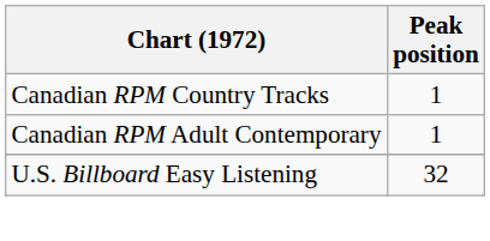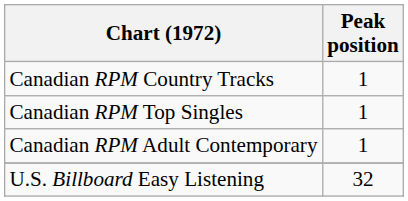 <table class="wikitable sortable">
 <tr>
 <th align="left">Chart (1972)</th>
 <th align="center">Peak<br>position</th>
 </tr>
 <tr>
 <td align="left">Canadian <em>RPM</em> Country Tracks</td>
+<td align="center">1</td>
+</tr>
+<tr>
+<td align="left">Canadian <em>RPM</em> Top Singles</td>
 <td align="center">1</td>
 </tr>
 <tr>
 <td align="left">Canadian <em>RPM</em> Adult Contemporary</td>
 <td align="center">1</td>
 </tr>
 <tr>
 </tr>
 <tr>
 </tr>
 <tr>
 <td align="left">U.S. <em>Billboard</em> Easy Listening</td>
 <td align="center">32</td>
 </tr>
 </table>
